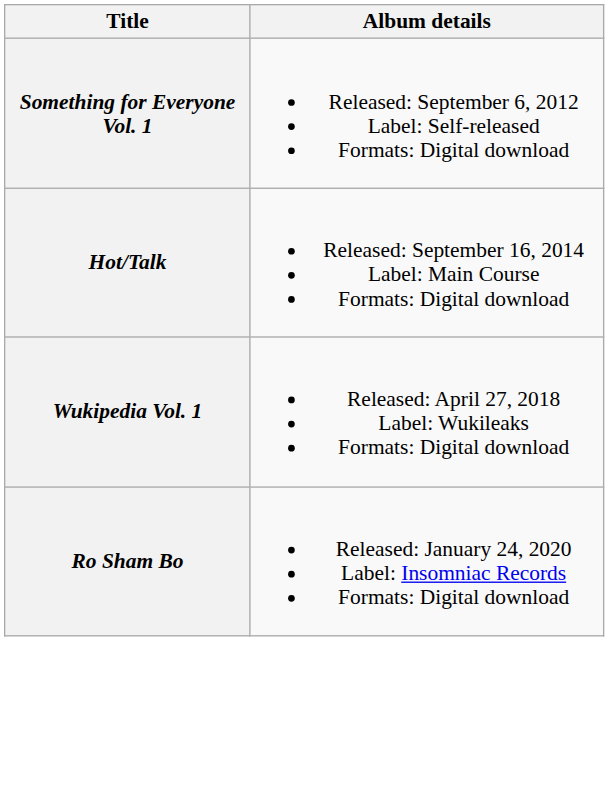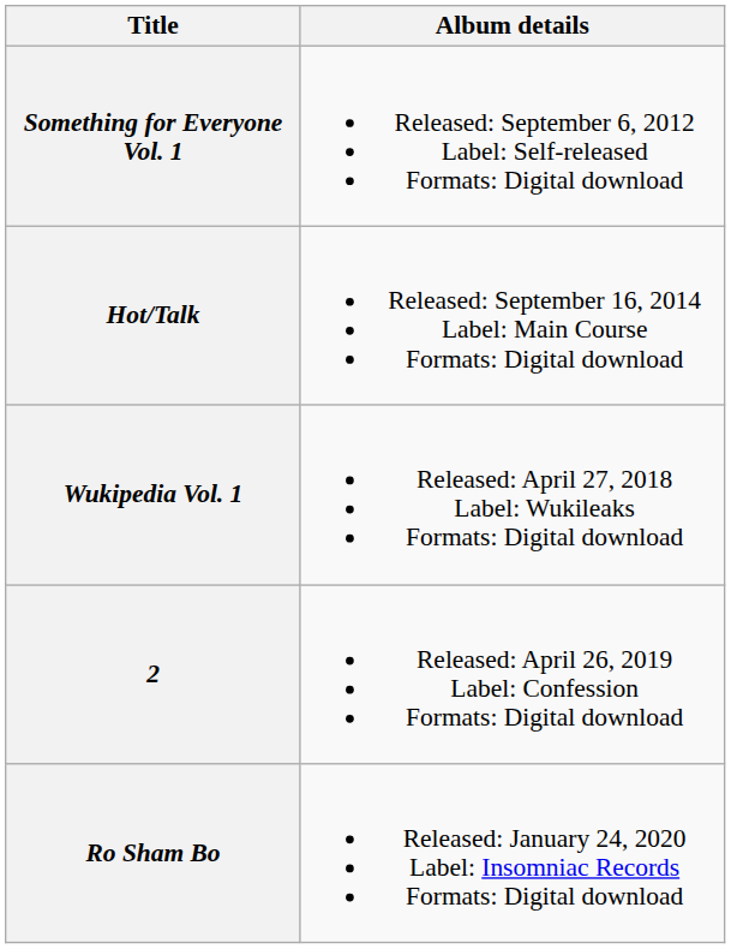 <table class="wikitable plainrowheaders" style="text-align:center;">
 <tr>
 <th scope="col" style="width:11em;">Title</th>
 <th scope="col" style="width:16em;">Album details</th>
 </tr>
 <tr>
 <th scope="row"><em>Something for Everyone Vol. 1</em></th>
 <td><br><ul><li>Released: September 6, 2012</li><li>Label: Self-released</li><li>Formats: Digital download</li></ul></td>
 </tr>
 <tr>
 <th scope="row"><em>Hot/Talk</em></th>
 <td><br><ul><li>Released: September 16, 2014</li><li>Label: Main Course</li><li>Formats: Digital download</li></ul></td>
 </tr>
 <tr>
 <th scope="row"><em>Wukipedia Vol. 1</em></th>
 <td><br><ul><li>Released: April 27, 2018</li><li>Label: Wukileaks</li><li>Formats: Digital download</li></ul></td>
 </tr>
 <tr>
+<th scope="row"><em>2</em></th>
+<td><br><ul><li>Released: April 26, 2019</li><li>Label: Confession</li><li>Formats: Digital download</li></ul></td>
+</tr>
+<tr>
 <th scope="row"><em>Ro Sham Bo</em></th>
 <td><br><ul><li>Released: January 24, 2020</li><li>Label: <a href='#'>Insomniac Records</a></li><li>Formats: Digital download</li></ul></td>
 </tr>
 </table>
